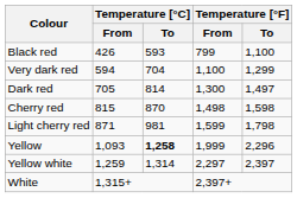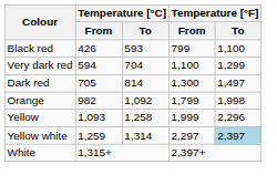 <table class="wikitable">
 <tr>
 <th rowspan="2">Colour</th>
 <th colspan="2">Temperature [°C]</th>
 <th colspan="2">Temperature [°F]</th>
 </tr>
 <tr>
 <th>From</th>
 <th>To</th>
 <th>From</th>
 <th>To</th>
 </tr>
 <tr>
 <td>Black red</td>
 <td>426</td>
 <td>593</td>
 <td>799</td>
 <td>1,100</td>
 </tr>
 <tr>
 <td>Very dark red</td>
 <td>594</td>
 <td>704</td>
 <td>1,100</td>
 <td>1,299</td>
 </tr>
 <tr>
 <td>Dark red</td>
 <td>705</td>
 <td>814</td>
 <td>1,300</td>
 <td>1,497</td>
 </tr>
 <tr>
-<td>Cherry red</td>
-<td>815</td>
-<td>870</td>
-<td>1,498</td>
-<td>1,598</td>
-</tr>
-<tr>
-<td>Light cherry red</td>
-<td>871</td>
-<td>981</td>
-<td>1,599</td>
-<td>1,798</td>
+<td>Orange</td>
+<td>982</td>
+<td>1,092</td>
+<td>1,799</td>
+<td>1,998</td>
 </tr>
 <tr>
 <td>Yellow</td>
 <td>1,093</td>
-<td><strong>1,258</strong></td>
+<td>1,258</td>
 <td>1,999</td>
 <td>2,296</td>
 </tr>
 <tr>
 <td>Yellow white</td>
 <td>1,259</td>
 <td>1,314</td>
 <td>2,297</td>
-<td>2,397</td>
+<td style="background: lightblue;">2,397</td>
 </tr>
 <tr>
 <td>White</td>
 <td colspan="2">1,315+</td>
 <td colspan="2">2,397+</td>
 </tr>
 </table>
